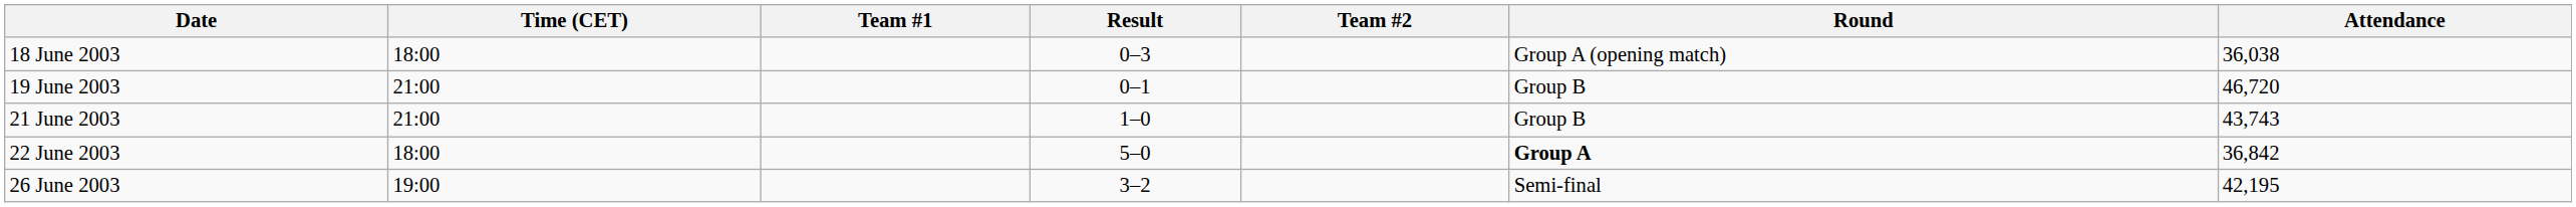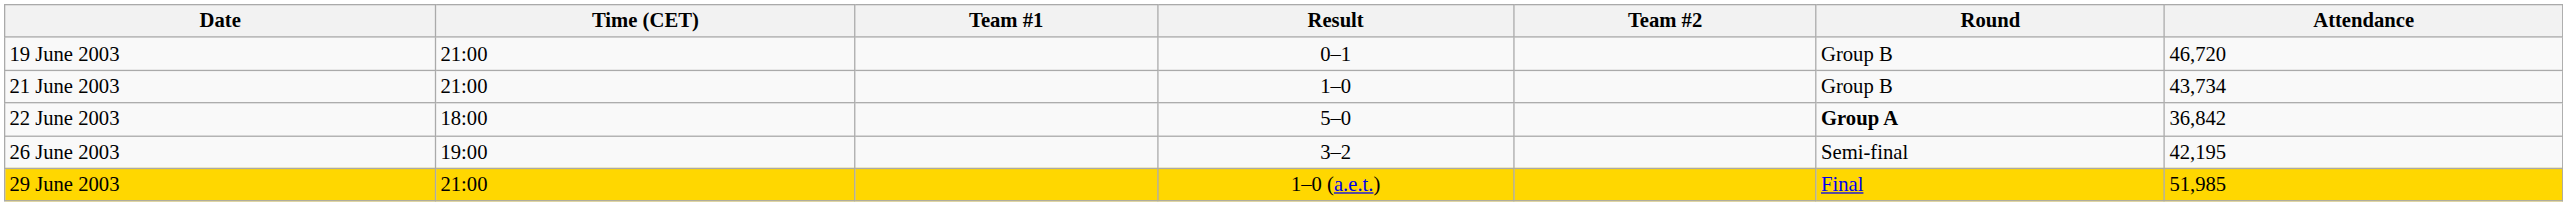 <table class="wikitable" style="text-align: left;" width="100%">
 <tr>
 <th>Date</th>
 <th>Time (CET)</th>
 <th>Team #1</th>
 <th>Result</th>
 <th>Team #2</th>
 <th>Round</th>
 <th>Attendance</th>
-</tr>
-<tr>
-<td>18 June 2003</td>
-<td>18:00</td>
-<td></td>
-<td style="text-align:center;">0–3</td>
-<td></td>
-<td>Group A (opening match)</td>
-<td>36,038</td>
 </tr>
 <tr>
 <td>19 June 2003</td>
 <td>21:00</td>
 <td></td>
 <td style="text-align:center;">0–1</td>
 <td></td>
 <td>Group B</td>
 <td>46,720</td>
 </tr>
 <tr>
 <td>21 June 2003</td>
 <td>21:00</td>
 <td></td>
 <td style="text-align:center;">1–0</td>
 <td></td>
 <td>Group B</td>
-<td>43,743</td>
+<td>43,734</td>
 </tr>
 <tr>
 <td>22 June 2003</td>
 <td>18:00</td>
 <td></td>
 <td style="text-align:center;">5–0</td>
 <td></td>
 <td><strong>Group A</strong></td>
 <td>36,842</td>
 </tr>
 <tr>
 <td>26 June 2003</td>
 <td>19:00</td>
 <td></td>
 <td style="text-align:center;">3–2</td>
 <td></td>
 <td>Semi-final</td>
 <td>42,195</td>
 </tr>
+<tr bgcolor=gold>
+<td>29 June 2003</td>
+<td>21:00</td>
+<td></td>
+<td style="text-align:center;">1–0 (<a href='#'>a.e.t.</a>)</td>
+<td></td>
+<td><a href='#'>Final</a></td>
+<td>51,985</td>
+</tr>
 </table>
